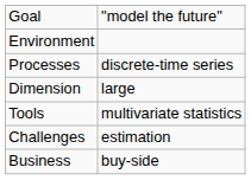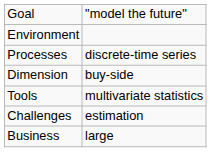 <table class="wikitable floatright">
 <tr>
 <td>Goal</td>
 <td>"model the future"</td>
 </tr>
 <tr>
 <td>Environment</td>
 <td></td>
 </tr>
 <tr>
 <td>Processes</td>
 <td>discrete-time series</td>
 </tr>
 <tr>
 <td>Dimension</td>
-<td>large</td>
+<td>buy-side</td>
 </tr>
 <tr>
 <td>Tools</td>
 <td>multivariate statistics</td>
 </tr>
 <tr>
 <td>Challenges</td>
 <td>estimation</td>
 </tr>
 <tr>
 <td>Business</td>
-<td>buy-side</td>
+<td>large</td>
 </tr>
 </table>
